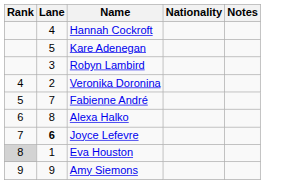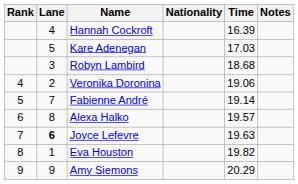 <table class="wikitable sortable" style="text-align:center">
 <tr>
 <th>Rank</th>
 <th>Lane</th>
 <th>Name</th>
 <th>Nationality</th>
+<th>Time</th>
 <th>Notes</th>
 </tr>
 <tr>
 <td></td>
 <td>4</td>
 <td align="left"><a href='#'>Hannah Cockroft</a></td>
 <td align="left"></td>
+<td>16.39</td>
 <td></td>
 </tr>
 <tr>
 <td></td>
 <td>5</td>
 <td align="left"><a href='#'>Kare Adenegan</a></td>
 <td align="left"></td>
+<td>17.03</td>
 <td></td>
 </tr>
 <tr>
 <td></td>
 <td>3</td>
 <td align="left"><a href='#'>Robyn Lambird</a></td>
 <td align="left"></td>
+<td>18.68</td>
 <td></td>
 </tr>
 <tr>
 <td>4</td>
 <td>2</td>
 <td align="left"><a href='#'>Veronika Doronina</a></td>
 <td align="left"></td>
+<td>19.06</td>
 <td></td>
 </tr>
 <tr>
 <td>5</td>
 <td>7</td>
 <td align="left"><a href='#'>Fabienne André</a></td>
 <td align="left"></td>
+<td>19.14</td>
 <td></td>
 </tr>
 <tr>
 <td>6</td>
 <td>8</td>
 <td align="left"><a href='#'>Alexa Halko</a></td>
 <td align="left"></td>
+<td>19.57</td>
 <td></td>
 </tr>
 <tr>
 <td>7</td>
 <td><strong>6</strong></td>
 <td align="left"><a href='#'>Joyce Lefevre</a></td>
 <td align="left"></td>
+<td>19.63</td>
 <td></td>
 </tr>
 <tr>
-<td style="background: lightgrey;">8</td>
+<td>8</td>
 <td>1</td>
 <td align="left"><a href='#'>Eva Houston</a></td>
 <td align="left"></td>
+<td>19.82</td>
 <td></td>
 </tr>
 <tr>
 <td>9</td>
 <td>9</td>
 <td align="left"><a href='#'>Amy Siemons</a></td>
 <td align="left"></td>
+<td>20.29</td>
 <td></td>
 </tr>
 </table>
